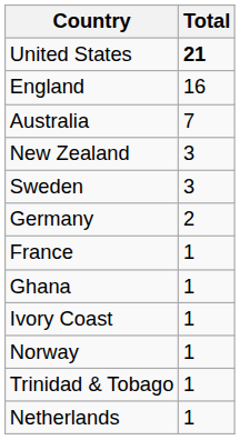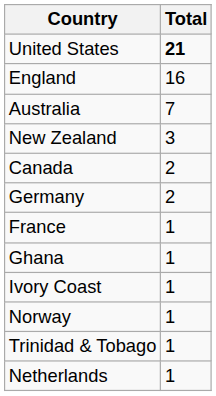 <table class="wikitable sortable" style="font-size:97%;">
 <tr>
 <th>Country</th>
 <th>Total</th>
 </tr>
 <tr>
 <td>United States</td>
 <td><strong>21</strong></td>
 </tr>
 <tr>
 <td>England</td>
 <td>16</td>
 </tr>
 <tr>
 <td>Australia</td>
 <td>7</td>
 </tr>
 <tr>
 <td>New Zealand</td>
 <td>3</td>
 </tr>
 <tr>
-<td>Sweden</td>
-<td>3</td>
+<td>Canada</td>
+<td>2</td>
 </tr>
 <tr>
 <td>Germany</td>
 <td>2</td>
 </tr>
 <tr>
 <td>France</td>
 <td>1</td>
 </tr>
 <tr>
 <td>Ghana</td>
 <td>1</td>
 </tr>
 <tr>
 <td>Ivory Coast</td>
 <td>1</td>
 </tr>
 <tr>
 <td>Norway</td>
 <td>1</td>
 </tr>
 <tr>
 <td>Trinidad & Tobago</td>
 <td>1</td>
 </tr>
 <tr>
 <td>Netherlands</td>
 <td>1</td>
 </tr>
 </table>
